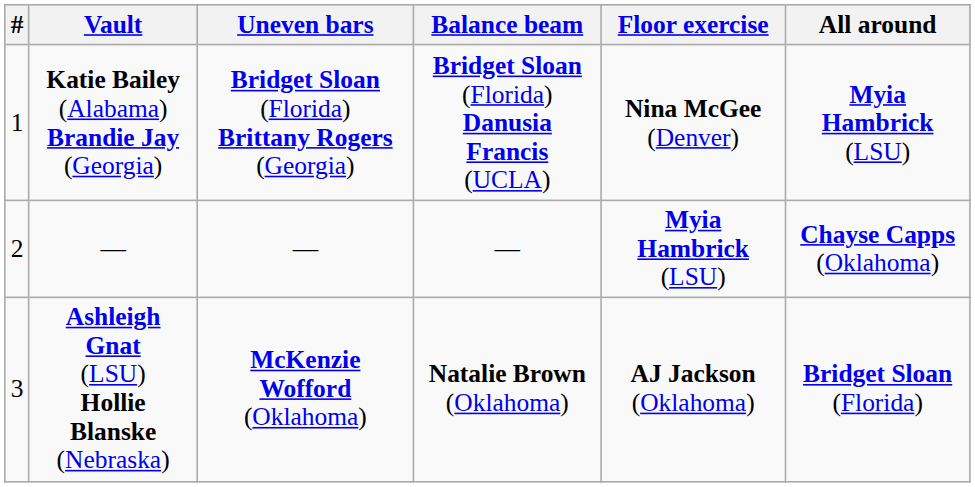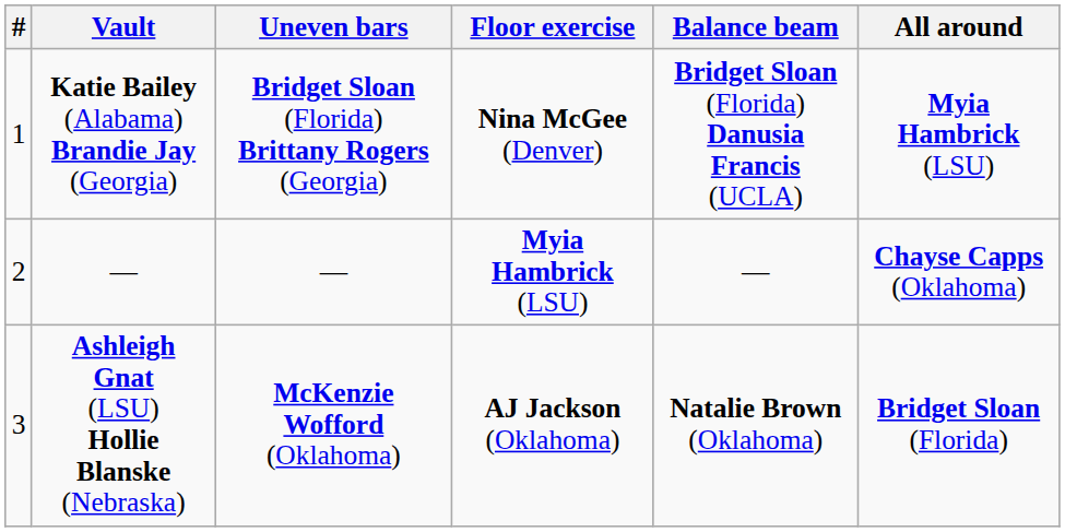 <table class="wikitable" style="text-align:center;">
 <tr>
 <th>#</th>
 <th><a href='#'>Vault</a></th>
 <th><a href='#'>Uneven bars</a></th>
+<th><a href='#'>Floor exercise</a></th>
 <th><a href='#'>Balance beam</a></th>
-<th><a href='#'>Floor exercise</a></th>
 <th>All around</th>
 </tr>
 <tr>
 <td>1</td>
 <td><strong>Katie Bailey</strong><br>(<a href='#'>Alabama</a>)<br><strong><a href='#'>Brandie Jay</a></strong><br>(<a href='#'>Georgia</a>)</td>
 <td><strong><a href='#'>Bridget Sloan</a></strong><br>(<a href='#'>Florida</a>)<br><strong><a href='#'>Brittany Rogers</a></strong><br>(<a href='#'>Georgia</a>)</td>
+<td><strong>Nina McGee</strong><br>(<a href='#'>Denver</a>)</td>
 <td><strong><a href='#'>Bridget Sloan</a></strong><br>(<a href='#'>Florida</a>)<br><strong><a href='#'>Danusia Francis</a></strong><br>(<a href='#'>UCLA</a>)</td>
-<td><strong>Nina McGee</strong><br>(<a href='#'>Denver</a>)</td>
 <td><strong><a href='#'>Myia Hambrick</a></strong> <br>(<a href='#'>LSU</a>)</td>
 </tr>
 <tr>
 <td>2</td>
 <td>—</td>
 <td>—</td>
+<td><strong><a href='#'>Myia Hambrick</a></strong><br>(<a href='#'>LSU</a>)</td>
 <td>—</td>
-<td><strong><a href='#'>Myia Hambrick</a></strong><br>(<a href='#'>LSU</a>)</td>
 <td><strong><a href='#'>Chayse Capps</a></strong> <br>(<a href='#'>Oklahoma</a>)</td>
 </tr>
 <tr>
 <td>3</td>
 <td><strong><a href='#'>Ashleigh Gnat</a></strong><br>(<a href='#'>LSU</a>)<br><strong>Hollie Blanske</strong><br>(<a href='#'>Nebraska</a>)</td>
 <td><strong><a href='#'>McKenzie Wofford</a></strong><br>(<a href='#'>Oklahoma</a>)</td>
+<td><strong>AJ Jackson</strong><br>(<a href='#'>Oklahoma</a>)</td>
 <td><strong>Natalie Brown</strong><br>(<a href='#'>Oklahoma</a>)</td>
-<td><strong>AJ Jackson</strong><br>(<a href='#'>Oklahoma</a>)</td>
 <td><strong><a href='#'>Bridget Sloan</a></strong><br>(<a href='#'>Florida</a>)</td>
 </tr>
 </table>
